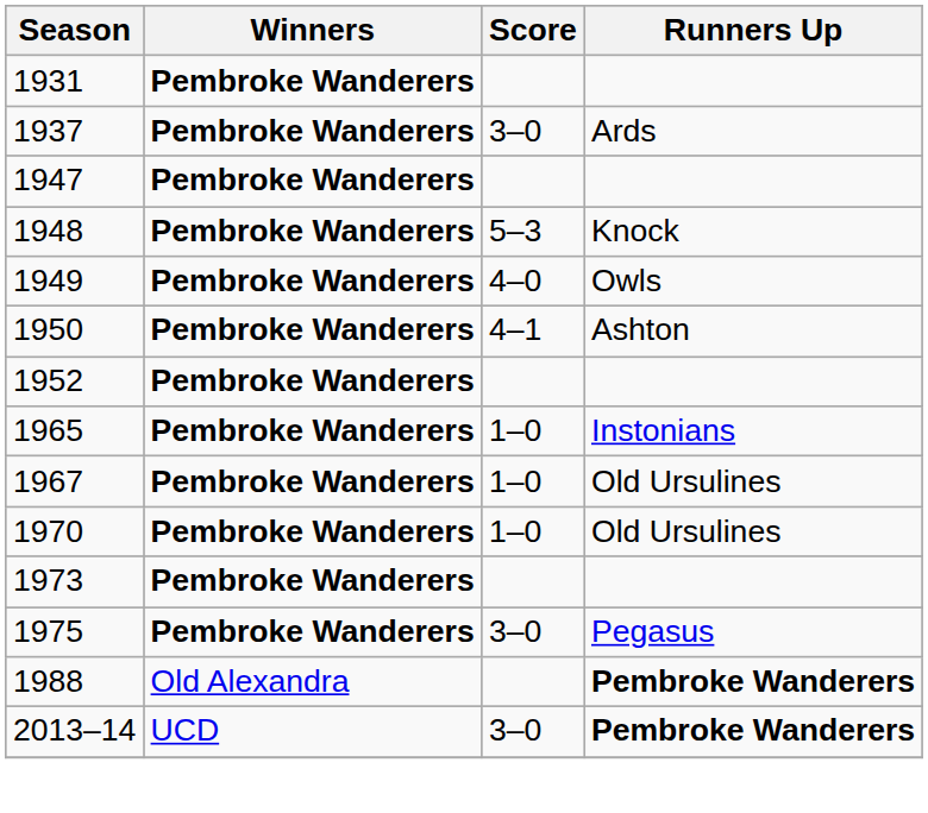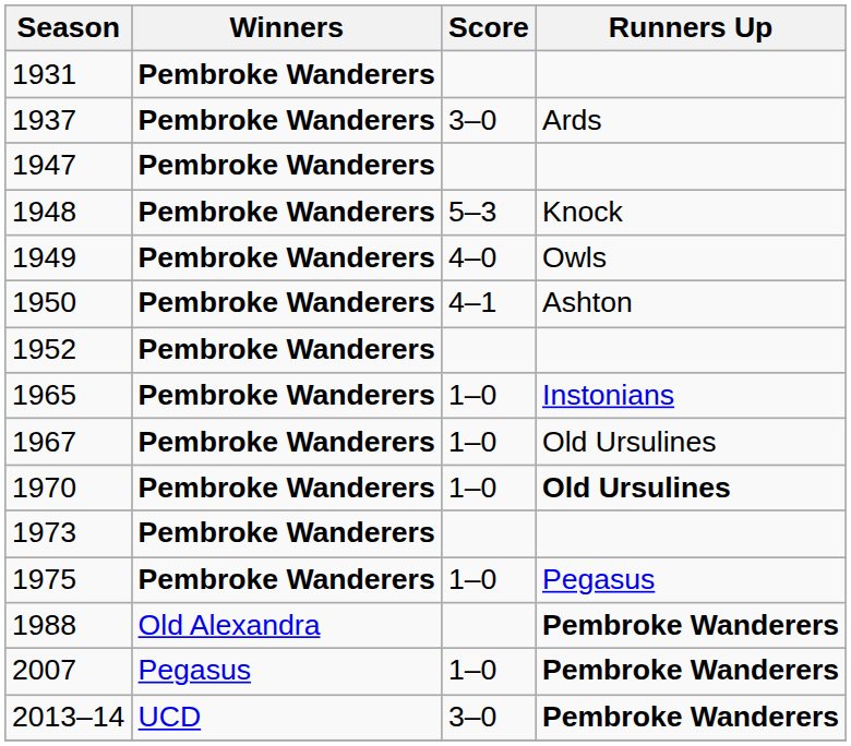 <table class="wikitable collapsible">
 <tr>
 <th>Season</th>
 <th>Winners</th>
 <th>Score</th>
 <th>Runners Up</th>
 </tr>
 <tr>
 <td>1931</td>
 <td><strong>Pembroke Wanderers</strong></td>
 <td></td>
 <td></td>
 </tr>
 <tr>
 <td>1937</td>
 <td><strong>Pembroke Wanderers</strong> </td>
 <td>3–0 </td>
 <td>Ards</td>
 </tr>
 <tr>
 <td>1947</td>
 <td><strong>Pembroke Wanderers</strong></td>
 <td></td>
 <td></td>
 </tr>
 <tr>
 <td>1948</td>
 <td><strong>Pembroke Wanderers</strong> </td>
 <td>5–3</td>
 <td>Knock</td>
 </tr>
 <tr>
 <td>1949</td>
 <td><strong>Pembroke Wanderers</strong> </td>
 <td>4–0</td>
 <td>Owls</td>
 </tr>
 <tr>
 <td>1950</td>
 <td><strong>Pembroke Wanderers</strong> </td>
 <td>4–1</td>
 <td>Ashton</td>
 </tr>
 <tr>
 <td>1952</td>
 <td><strong>Pembroke Wanderers</strong></td>
 <td></td>
 <td></td>
 </tr>
 <tr>
 <td>1965</td>
 <td><strong>Pembroke Wanderers</strong> </td>
 <td>1–0</td>
 <td><a href='#'>Instonians</a></td>
 </tr>
 <tr>
 <td>1967</td>
 <td><strong>Pembroke Wanderers</strong> </td>
 <td>1–0</td>
 <td>Old Ursulines</td>
 </tr>
 <tr>
 <td>1970</td>
 <td><strong>Pembroke Wanderers</strong> </td>
 <td>1–0</td>
-<td>Old Ursulines</td>
+<td><strong>Old Ursulines</strong></td>
 </tr>
 <tr>
 <td>1973</td>
 <td><strong>Pembroke Wanderers</strong></td>
 <td></td>
 <td></td>
 </tr>
 <tr>
 <td>1975</td>
 <td><strong>Pembroke Wanderers</strong> </td>
-<td>3–0 </td>
+<td>1–0</td>
 <td><a href='#'>Pegasus</a></td>
 </tr>
 <tr>
 <td>1988</td>
 <td><a href='#'>Old Alexandra</a></td>
 <td></td>
+<td><strong>Pembroke Wanderers</strong></td>
+</tr>
+<tr>
+<td>2007</td>
+<td><a href='#'>Pegasus</a></td>
+<td>1–0</td>
 <td><strong>Pembroke Wanderers</strong></td>
 </tr>
 <tr>
 <td>2013–14</td>
 <td><a href='#'>UCD</a></td>
 <td>3–0 </td>
 <td><strong>Pembroke Wanderers</strong></td>
 </tr>
 <tr>
 </tr>
 </table>
